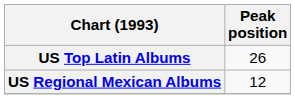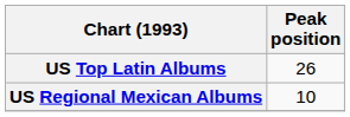 <table class="wikitable sortable plainrowheaders" style="text-align:center;">
 <tr>
 <th scope="col">Chart (1993)</th>
 <th scope="col">Peak<br>position</th>
 </tr>
 <tr>
 <th scope="row">US <a href='#'>Top Latin Albums</a></th>
 <td>26</td>
 </tr>
 <tr>
 <th scope="row">US <a href='#'>Regional Mexican Albums</a></th>
-<td>12</td>
+<td>10</td>
 </tr>
 <tr>
 </tr>
 </table>
